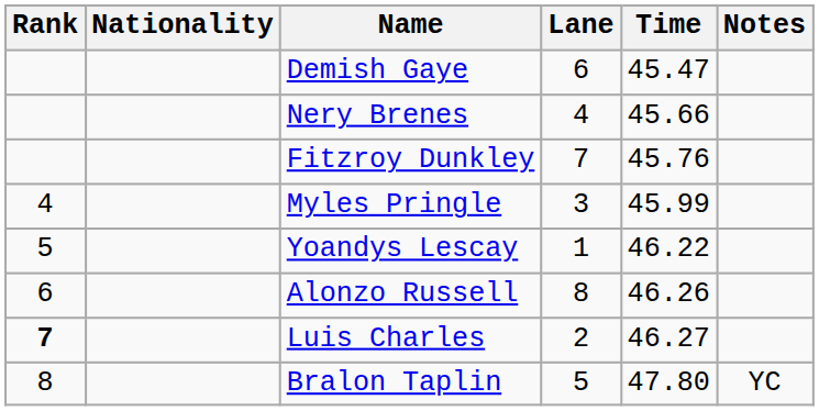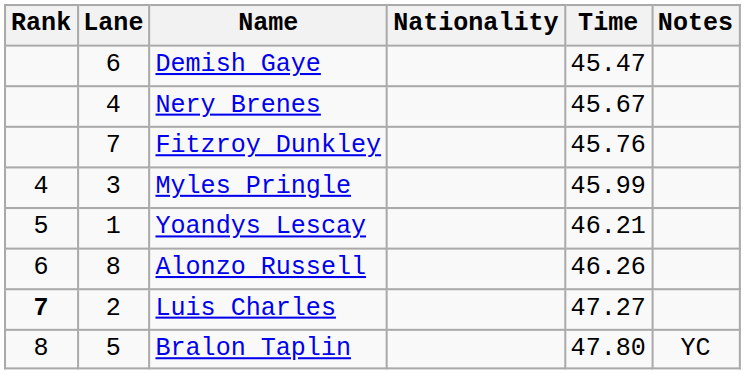 <table class="wikitable sortable" style="text-align:center;font-size:95%">
 <tr>
 <th>Rank</th>
+<th>Lane</th>
+<th>Name</th>
 <th>Nationality</th>
-<th>Name</th>
-<th>Lane</th>
 <th>Time</th>
 <th>Notes</th>
 </tr>
 <tr>
 <td></td>
+<td>6</td>
+<td align=left><a href='#'>Demish Gaye</a></td>
 <td align=left></td>
-<td align=left><a href='#'>Demish Gaye</a></td>
-<td>6</td>
 <td>45.47</td>
 <td></td>
 </tr>
 <tr>
 <td></td>
+<td>4</td>
+<td align=left><a href='#'>Nery Brenes</a></td>
 <td align=left></td>
-<td align=left><a href='#'>Nery Brenes</a></td>
-<td>4</td>
-<td>45.66</td>
+<td>45.67</td>
 <td></td>
 </tr>
 <tr>
 <td></td>
+<td>7</td>
+<td align=left><a href='#'>Fitzroy Dunkley</a></td>
 <td align=left></td>
-<td align=left><a href='#'>Fitzroy Dunkley</a></td>
-<td>7</td>
 <td>45.76</td>
 <td></td>
 </tr>
 <tr>
 <td>4</td>
+<td>3</td>
+<td align=left><a href='#'>Myles Pringle</a></td>
 <td align=left></td>
-<td align=left><a href='#'>Myles Pringle</a></td>
-<td>3</td>
 <td>45.99</td>
 <td></td>
 </tr>
 <tr>
 <td>5</td>
+<td>1</td>
+<td align=left><a href='#'>Yoandys Lescay</a></td>
 <td align=left></td>
-<td align=left><a href='#'>Yoandys Lescay</a></td>
-<td>1</td>
-<td>46.22</td>
+<td>46.21</td>
 <td></td>
 </tr>
 <tr>
 <td>6</td>
+<td>8</td>
+<td align=left><a href='#'>Alonzo Russell</a></td>
 <td align=left></td>
-<td align=left><a href='#'>Alonzo Russell</a></td>
-<td>8</td>
 <td>46.26</td>
 <td></td>
 </tr>
 <tr>
 <td><strong>7</strong></td>
+<td>2</td>
+<td align=left><a href='#'>Luis Charles</a></td>
 <td align=left></td>
-<td align=left><a href='#'>Luis Charles</a></td>
-<td>2</td>
-<td>46.27</td>
+<td>47.27</td>
 <td></td>
 </tr>
 <tr>
 <td>8</td>
+<td>5</td>
+<td align=left><a href='#'>Bralon Taplin</a></td>
 <td align=left></td>
-<td align=left><a href='#'>Bralon Taplin</a></td>
-<td>5</td>
 <td>47.80</td>
 <td>YC</td>
 </tr>
 </table>
